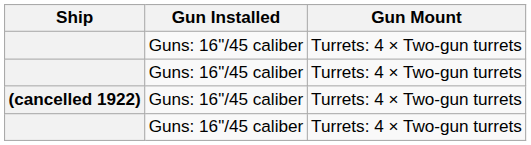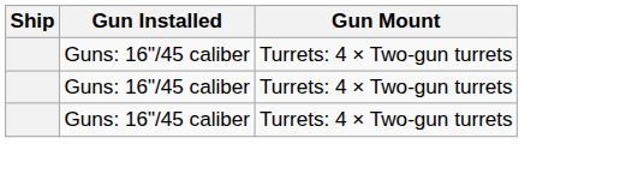 <table class="wikitable plainrowheaders">
 <tr>
 <th scope="col">Ship</th>
 <th scope="col">Gun Installed</th>
 <th scope="col">Gun Mount</th>
 </tr>
 <tr>
 <th scope="row"></th>
 <td>Guns: 16"/45 caliber</td>
 <td>Turrets: 4 × Two-gun turrets</td>
 </tr>
 <tr>
 <th scope="row"></th>
 <td>Guns: 16"/45 caliber</td>
 <td>Turrets: 4 × Two-gun turrets</td>
 </tr>
 <tr>
-<th scope="row"> (cancelled 1922)</th>
-<td>Guns: 16"/45 caliber</td>
-<td>Turrets: 4 × Two-gun turrets</td>
-</tr>
-<tr>
 <th scope="row"></th>
 <td>Guns: 16"/45 caliber</td>
 <td>Turrets: 4 × Two-gun turrets</td>
 </tr>
 </table>
